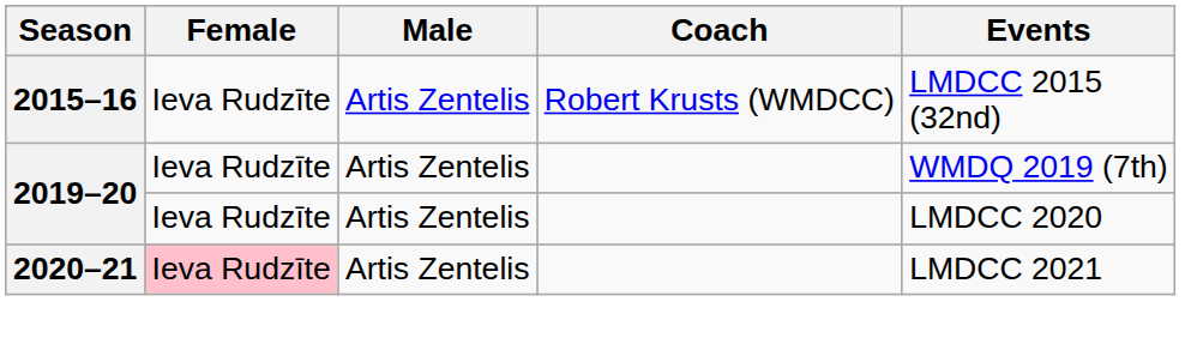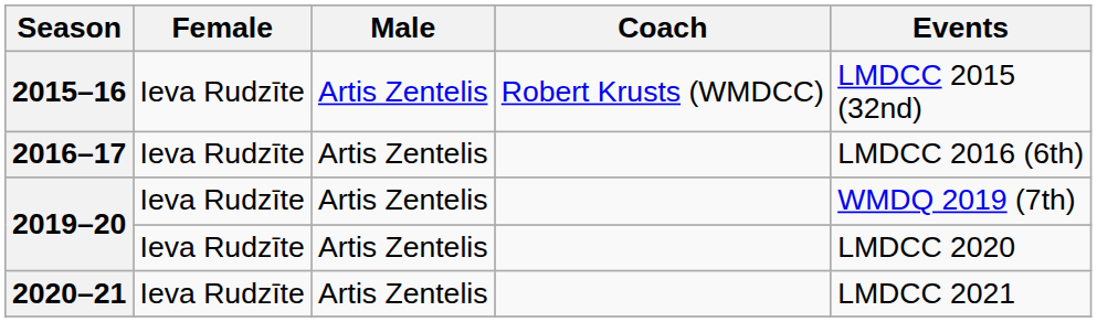 <table class="wikitable">
 <tr>
 <th scope="col">Season</th>
 <th scope="col">Female</th>
 <th scope="col">Male</th>
 <th scope="col">Coach</th>
 <th scope="col">Events</th>
 </tr>
 <tr>
 <th scope="row">2015–16</th>
 <td>Ieva Rudzīte</td>
 <td><a href='#'>Artis Zentelis</a></td>
 <td><a href='#'>Robert Krusts</a> (WMDCC)</td>
 <td><a href='#'>LMDCC</a> 2015 <br> (32nd)</td>
 </tr>
 <tr>
+<th scope="row">2016–17</th>
+<td>Ieva Rudzīte</td>
+<td>Artis Zentelis</td>
+<td></td>
+<td>LMDCC 2016 (6th)</td>
+</tr>
+<tr>
 <th scope="row" rowspan="2">2019–20</th>
 <td>Ieva Rudzīte</td>
 <td>Artis Zentelis</td>
 <td></td>
 <td><a href='#'>WMDQ 2019</a> (7th)</td>
 </tr>
 <tr>
 <td>Ieva Rudzīte</td>
 <td>Artis Zentelis</td>
 <td></td>
 <td>LMDCC 2020 </td>
 </tr>
 <tr>
 <th scope="row">2020–21</th>
-<td style="background: pink;">Ieva Rudzīte</td>
+<td>Ieva Rudzīte</td>
 <td>Artis Zentelis</td>
 <td></td>
 <td>LMDCC 2021 </td>
 </tr>
 </table>
